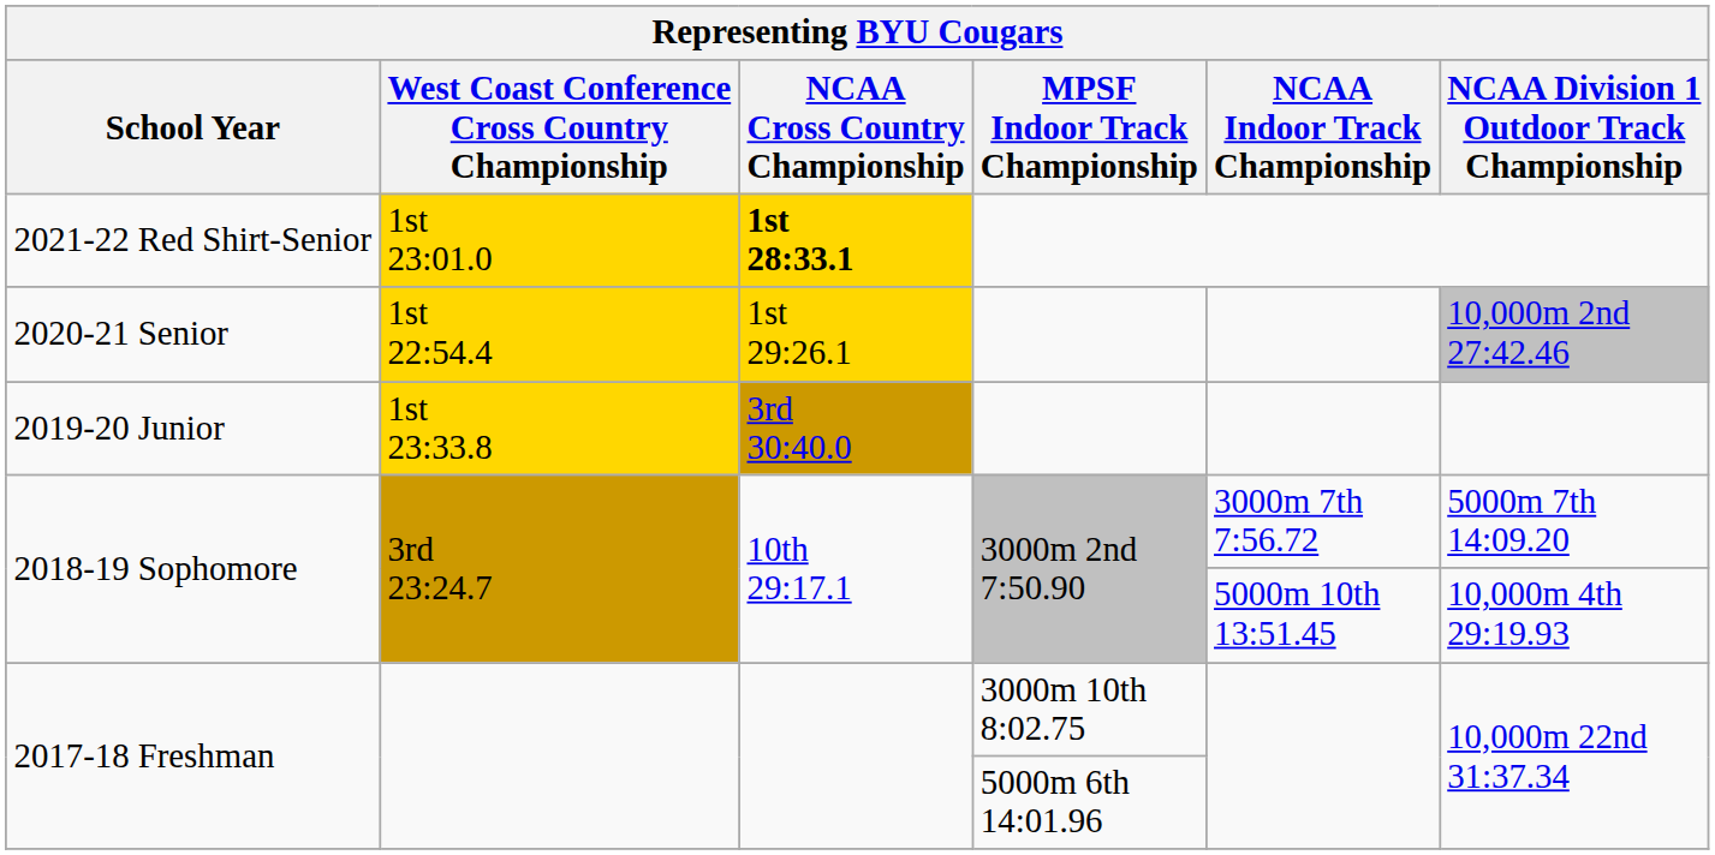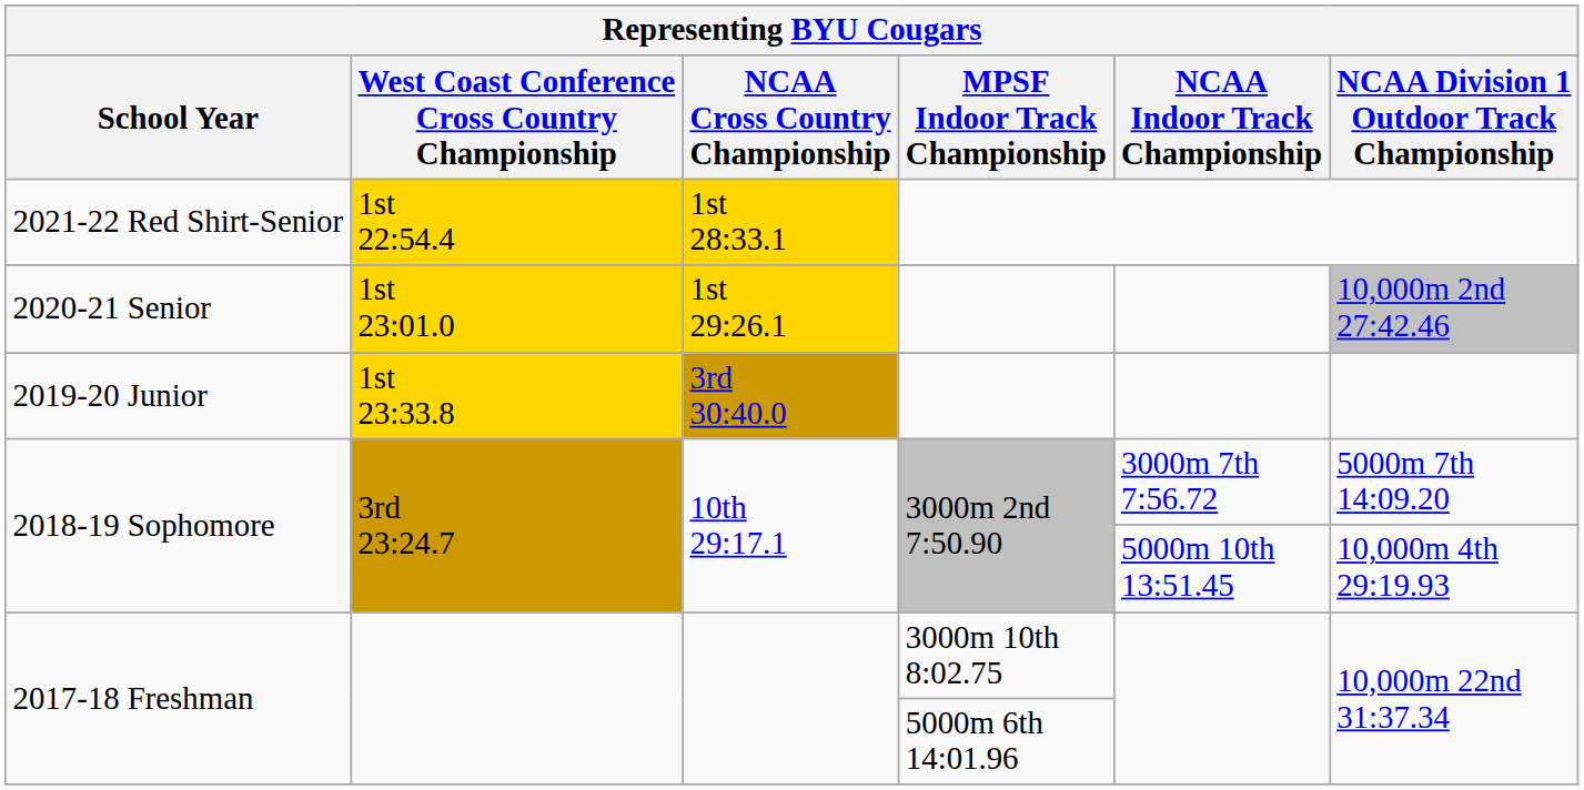 <table class="wikitable sortable">
 <tr>
 <th colspan="7">Representing <a href='#'>BYU Cougars</a></th>
 </tr>
 <tr>
 <th>School Year</th>
 <th><a href='#'>West Coast Conference</a><br><a href='#'>Cross Country</a><br>Championship</th>
 <th><a href='#'>NCAA</a><br><a href='#'>Cross Country</a><br>Championship</th>
 <th><a href='#'>MPSF</a><br><a href='#'>Indoor Track</a><br>Championship</th>
 <th><a href='#'>NCAA</a><br><a href='#'>Indoor Track</a><br>Championship</th>
 <th><a href='#'>NCAA Division 1</a><br><a href='#'>Outdoor Track</a><br>Championship</th>
 </tr>
 <tr>
 <td rowspan=1>2021-22 Red Shirt-Senior</td>
-<td bgcolor=gold rowspan=1>1st<br>23:01.0</td>
-<td bgcolor=gold  rowspan=1><strong>1st<br>28:33.1</strong></td>
+<td bgcolor=gold rowspan=1>1st<br>22:54.4</td>
+<td bgcolor=gold  rowspan=1>1st<br>28:33.1</td>
 </tr>
 <tr>
 <td rowspan=1>2020-21 Senior</td>
-<td bgcolor=gold rowspan=1>1st<br>22:54.4</td>
+<td bgcolor=gold rowspan=1>1st<br>23:01.0</td>
 <td bgcolor=gold  rowspan=1>1st<br>29:26.1</td>
 <td rowspan=1></td>
 <td></td>
 <td bgcolor=silver rowspan=1><a href='#'>10,000m 2nd<br>27:42.46</a></td>
 </tr>
 <tr>
 <td rowspan=1>2019-20 Junior</td>
 <td bgcolor=gold rowspan=1>1st<br>23:33.8</td>
 <td style="background:#c90;" rowspan=1><a href='#'>3rd<br>30:40.0</a></td>
 <td rowspan=1></td>
 <td rowspan=1></td>
 <td></td>
 </tr>
 <tr>
 <td rowspan=2>2018-19 Sophomore</td>
 <td style="background:#c90;" rowspan=2>3rd<br>23:24.7</td>
 <td rowspan=2><a href='#'>10th<br>29:17.1</a></td>
 <td bgcolor=silver rowspan=2>3000m 2nd<br>7:50.90</td>
 <td rowspan=1><a href='#'>3000m 7th<br>7:56.72</a></td>
 <td rowspan=1><a href='#'>5000m 7th<br>14:09.20</a></td>
 </tr>
 <tr>
 <td><a href='#'>5000m 10th<br>13:51.45</a></td>
 <td rowspan=1><a href='#'>10,000m 4th<br>29:19.93</a></td>
 </tr>
 <tr>
 <td rowspan=2>2017-18 Freshman</td>
 <td rowspan=2></td>
 <td rowspan=2></td>
 <td rowspan=1>3000m 10th<br>8:02.75</td>
 <td rowspan=2></td>
 <td rowspan=2><a href='#'>10,000m 22nd<br>31:37.34</a></td>
 </tr>
 <tr>
 <td>5000m 6th<br>14:01.96</td>
 </tr>
 </table>
